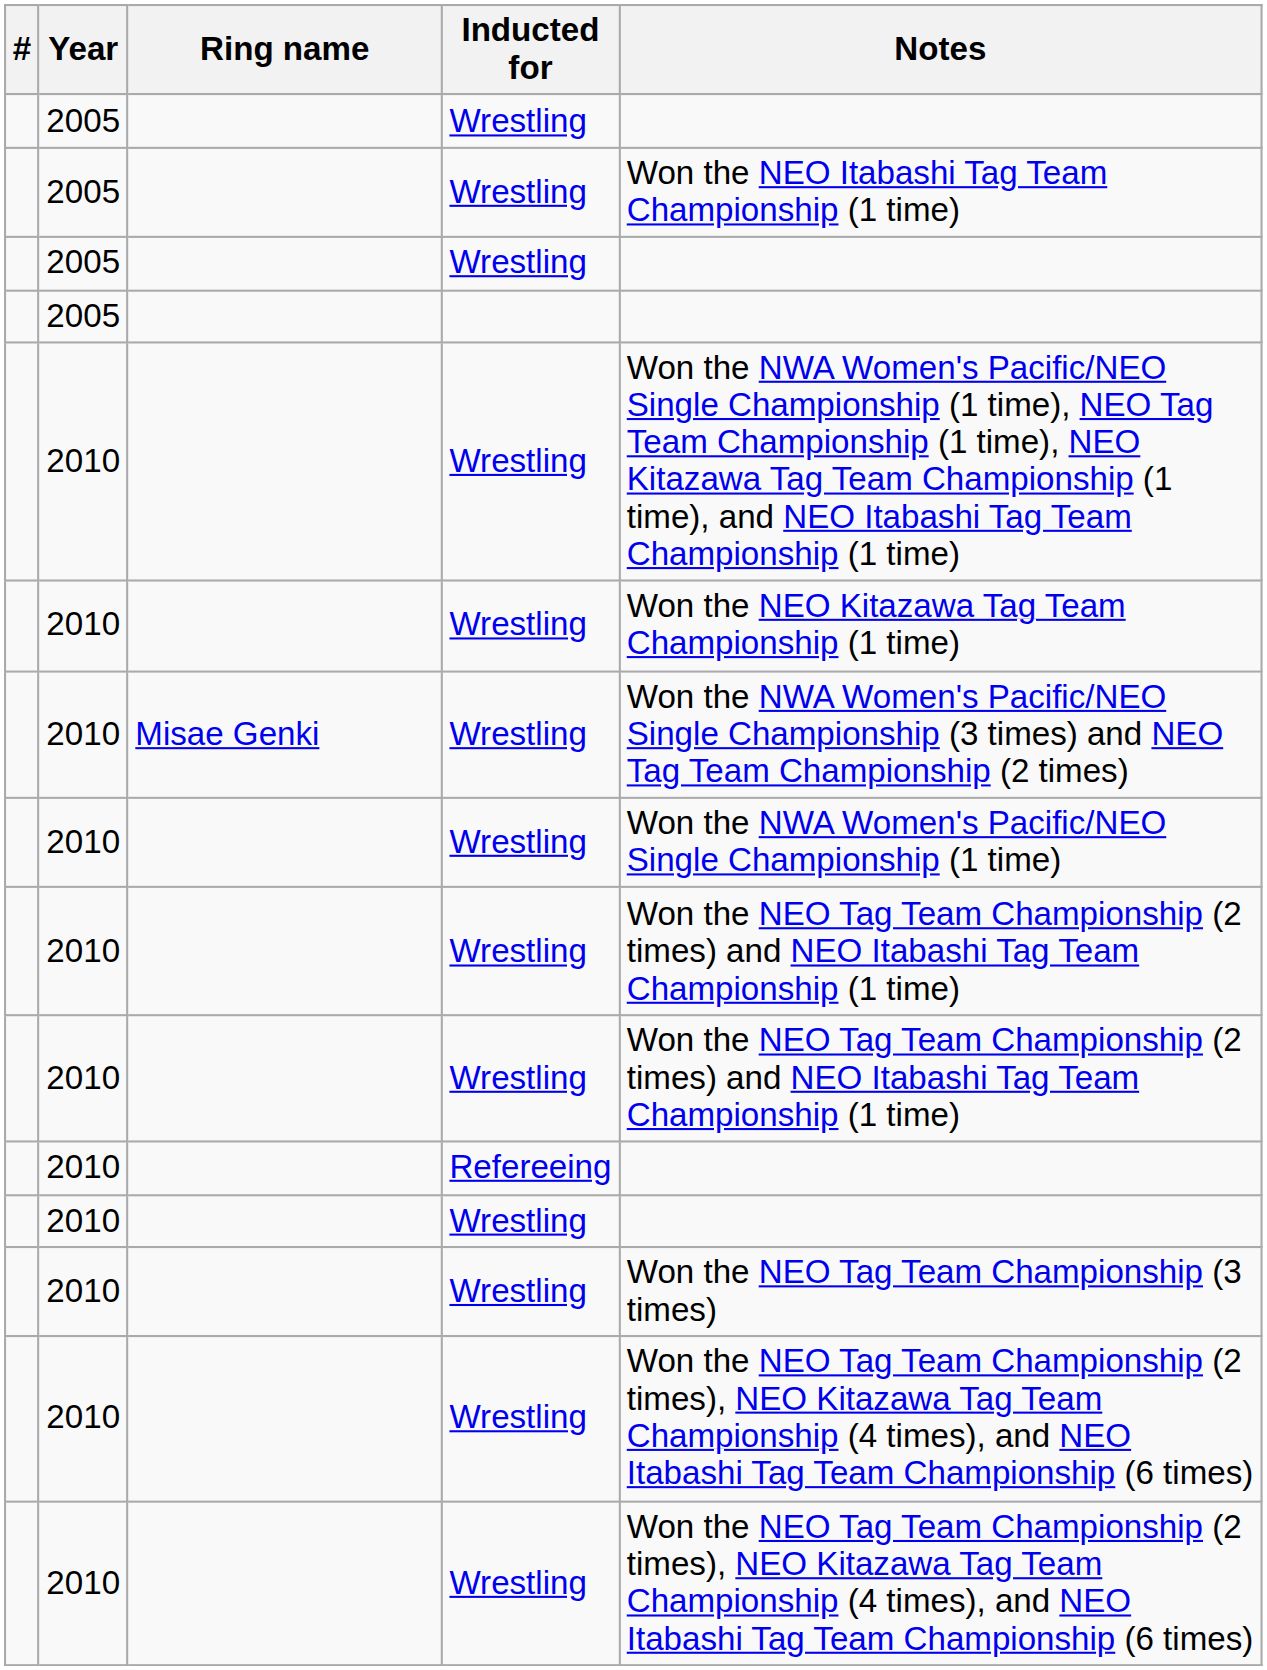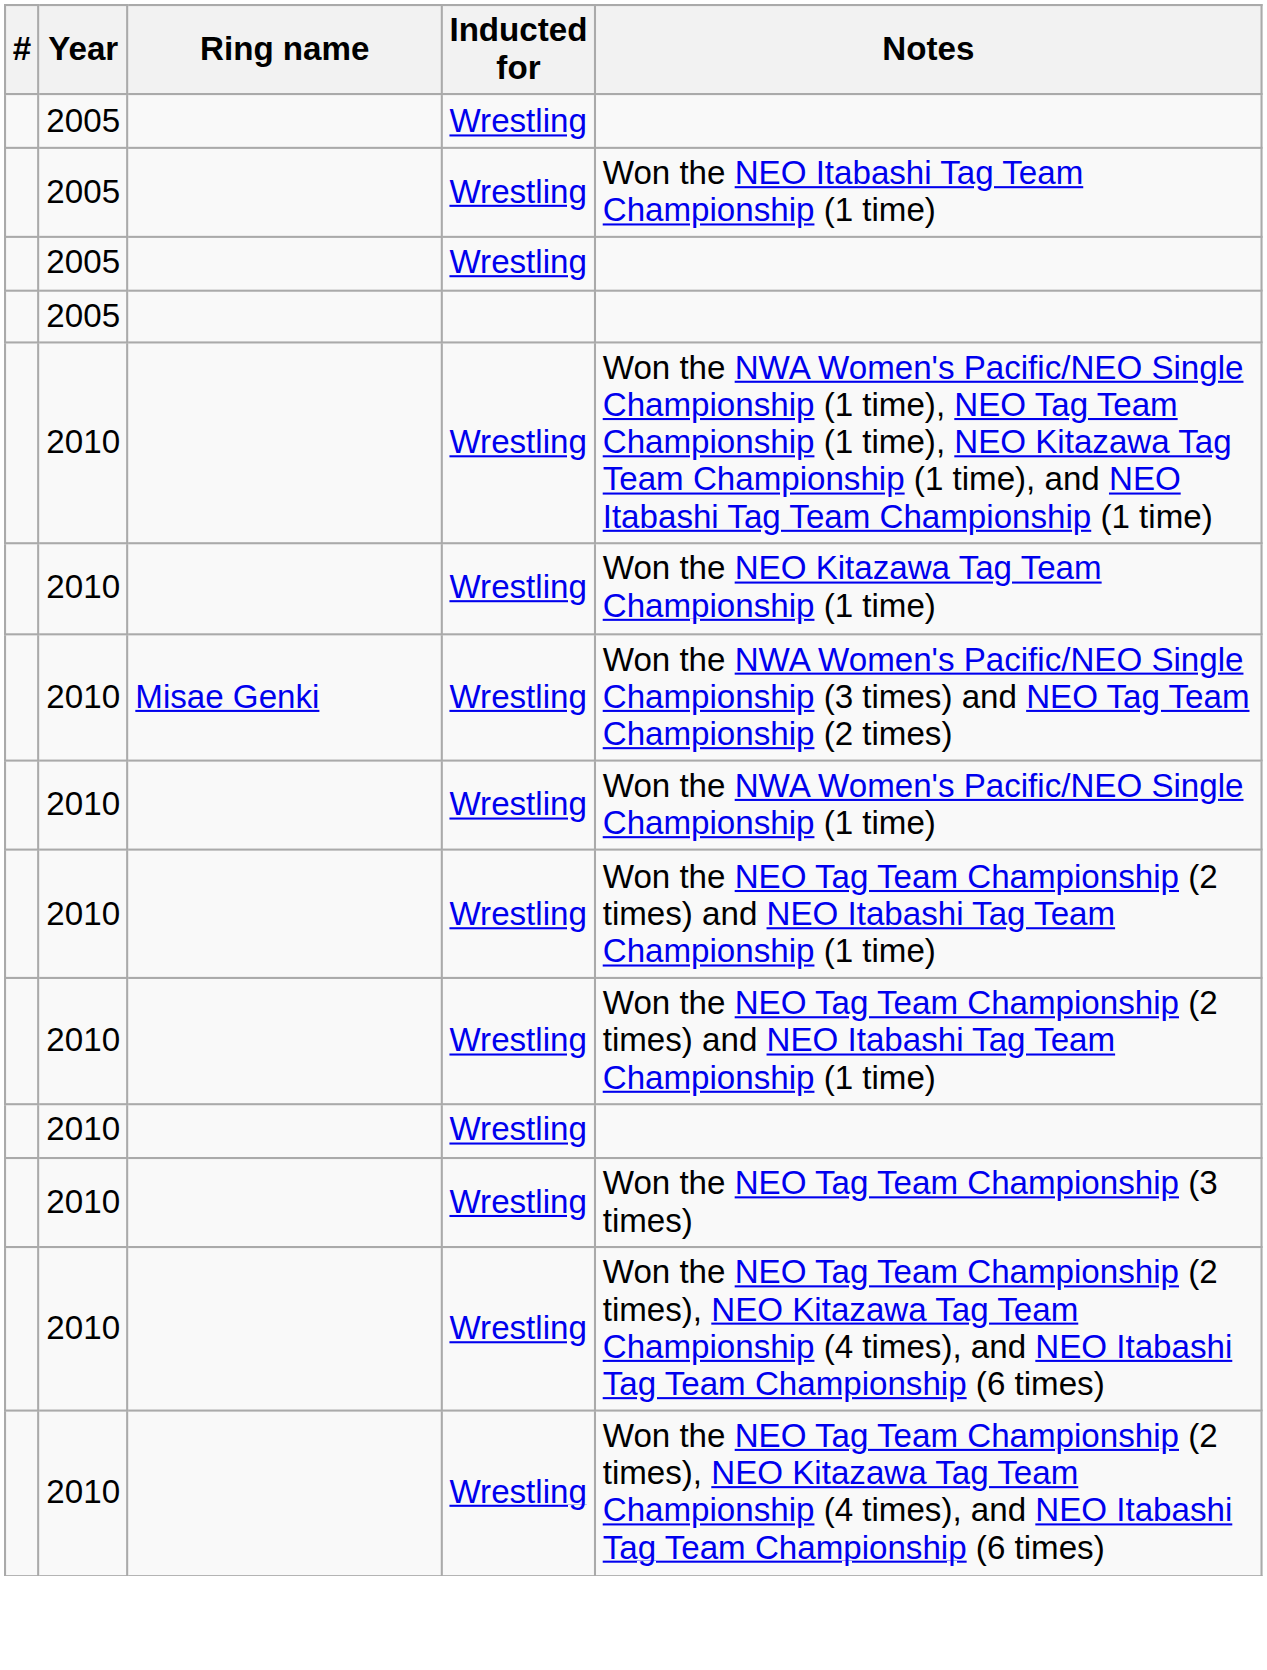 <table class="wikitable sortable" style="font-size: 100%">
 <tr>
 <th width="1%">#</th>
 <th width="1%"><strong>Year</strong></th>
 <th width="25%"><strong>Ring name</strong><br></th>
 <th width="10%"><strong>Inducted for</strong></th>
 <th class="unsortable"><strong>Notes</strong></th>
 </tr>
 <tr>
 <td align="center"></td>
 <td align="center">2005</td>
 <td><br></td>
 <td><a href='#'>Wrestling</a></td>
 <td></td>
 </tr>
 <tr>
 <td align="center"></td>
 <td align="center">2005</td>
 <td></td>
 <td><a href='#'>Wrestling</a></td>
 <td>Won the <a href='#'>NEO Itabashi Tag Team Championship</a> (1 time)</td>
 </tr>
 <tr>
 <td align="center"></td>
 <td align="center">2005</td>
 <td></td>
 <td><a href='#'>Wrestling</a></td>
 <td></td>
 </tr>
 <tr>
 <td align="center"></td>
 <td align="center">2005</td>
 <td></td>
 <td></td>
 <td></td>
 </tr>
 <tr>
 <td align="center"></td>
 <td align="center">2010</td>
 <td></td>
 <td><a href='#'>Wrestling</a></td>
 <td>Won the <a href='#'>NWA Women's Pacific/NEO Single Championship</a> (1 time), <a href='#'>NEO Tag Team Championship</a> (1 time), <a href='#'>NEO Kitazawa Tag Team Championship</a> (1 time), and <a href='#'>NEO Itabashi Tag Team Championship</a> (1 time)</td>
 </tr>
 <tr>
 <td align="center"></td>
 <td align="center">2010</td>
 <td></td>
 <td><a href='#'>Wrestling</a></td>
 <td>Won the <a href='#'>NEO Kitazawa Tag Team Championship</a> (1 time)</td>
 </tr>
 <tr>
 <td align="center"></td>
 <td align="center">2010</td>
 <td><a href='#'>Misae Genki</a><br></td>
 <td><a href='#'>Wrestling</a></td>
 <td>Won the <a href='#'>NWA Women's Pacific/NEO Single Championship</a> (3 times) and <a href='#'>NEO Tag Team Championship</a> (2 times)</td>
 </tr>
 <tr>
 <td align="center"></td>
 <td align="center">2010</td>
 <td><br></td>
 <td><a href='#'>Wrestling</a></td>
 <td>Won the <a href='#'>NWA Women's Pacific/NEO Single Championship</a> (1 time)</td>
 </tr>
 <tr>
 <td align="center"></td>
 <td align="center">2010</td>
 <td></td>
 <td><a href='#'>Wrestling</a></td>
 <td>Won the <a href='#'>NEO Tag Team Championship</a> (2 times) and <a href='#'>NEO Itabashi Tag Team Championship</a> (1 time)</td>
 </tr>
 <tr>
 <td align="center"></td>
 <td align="center">2010</td>
 <td></td>
 <td><a href='#'>Wrestling</a></td>
 <td>Won the <a href='#'>NEO Tag Team Championship</a> (2 times) and <a href='#'>NEO Itabashi Tag Team Championship</a> (1 time)</td>
 </tr>
 <tr>
 <td align="center"></td>
 <td align="center">2010</td>
 <td></td>
-<td><a href='#'>Refereeing</a></td>
-<td></td>
-</tr>
-<tr>
-<td align="center"></td>
-<td align="center">2010</td>
-<td></td>
 <td><a href='#'>Wrestling</a></td>
 <td></td>
 </tr>
 <tr>
 <td align="center"></td>
 <td align="center">2010</td>
 <td></td>
 <td><a href='#'>Wrestling</a></td>
 <td>Won the <a href='#'>NEO Tag Team Championship</a> (3 times)</td>
 </tr>
 <tr>
 <td align="center"></td>
 <td align="center">2010</td>
 <td><br></td>
 <td><a href='#'>Wrestling</a></td>
 <td>Won the <a href='#'>NEO Tag Team Championship</a> (2 times), <a href='#'>NEO Kitazawa Tag Team Championship</a> (4 times), and <a href='#'>NEO Itabashi Tag Team Championship</a> (6 times)</td>
 </tr>
 <tr>
 <td align="center"></td>
 <td align="center">2010</td>
 <td></td>
 <td><a href='#'>Wrestling</a></td>
 <td>Won the <a href='#'>NEO Tag Team Championship</a> (2 times), <a href='#'>NEO Kitazawa Tag Team Championship</a> (4 times), and <a href='#'>NEO Itabashi Tag Team Championship</a> (6 times)</td>
 </tr>
 </table>
